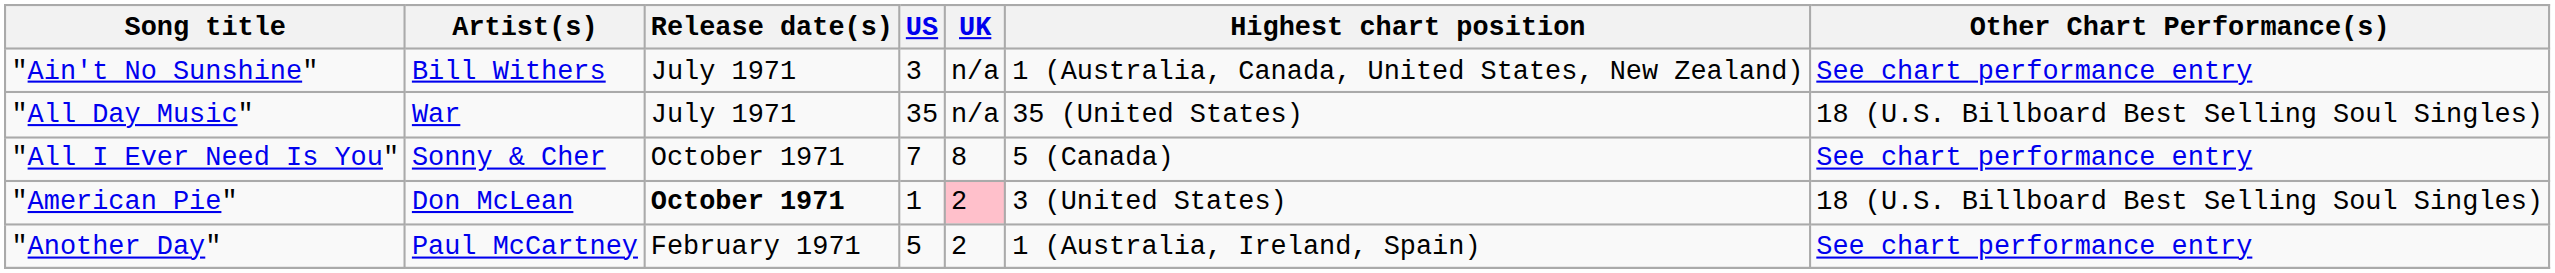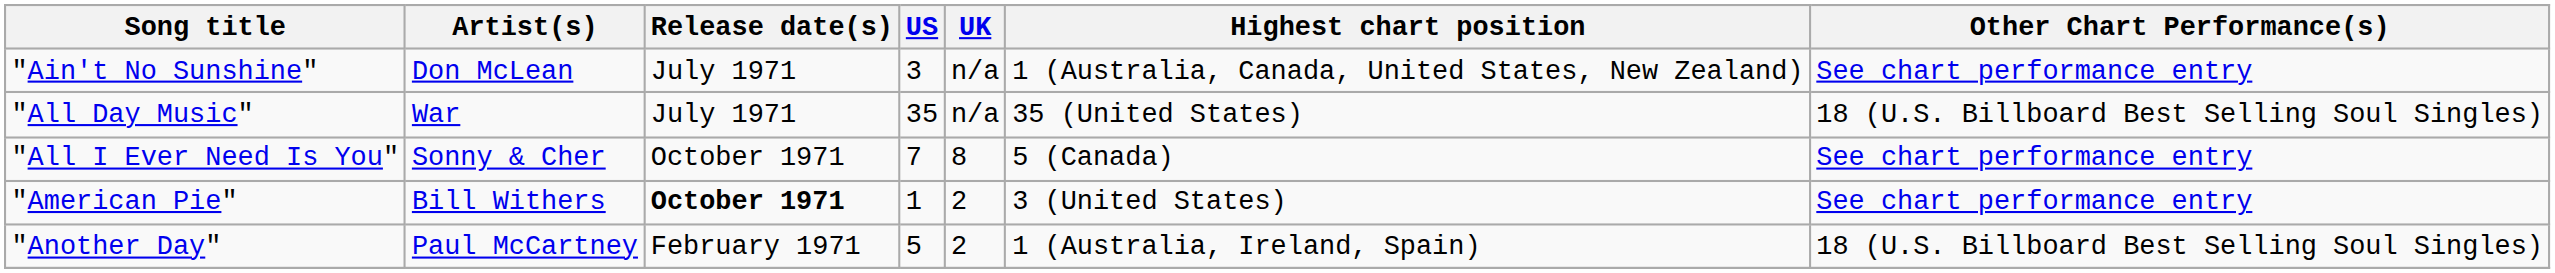 <table class="wikitable sortable">
 <tr>
 <th>Song title</th>
 <th>Artist(s)</th>
 <th>Release date(s)</th>
 <th><a href='#'>US</a></th>
 <th><a href='#'>UK</a></th>
 <th>Highest chart position</th>
 <th>Other Chart Performance(s)</th>
 </tr>
 <tr>
 <td>"<a href='#'>Ain't No Sunshine</a>"</td>
-<td><a href='#'>Bill Withers</a></td>
+<td><a href='#'>Don McLean</a></td>
 <td>July 1971</td>
 <td>3</td>
 <td>n/a</td>
 <td>1 (Australia, Canada, United States, New Zealand)</td>
 <td><a href='#'>See chart performance entry</a></td>
 </tr>
 <tr>
 <td>"<a href='#'>All Day Music</a>"</td>
 <td><a href='#'>War</a></td>
 <td>July 1971</td>
 <td>35</td>
 <td>n/a</td>
 <td>35 (United States)</td>
 <td>18 (U.S. Billboard Best Selling Soul Singles)</td>
 </tr>
 <tr>
 <td>"<a href='#'>All I Ever Need Is You</a>"</td>
 <td><a href='#'>Sonny & Cher</a></td>
 <td>October 1971</td>
 <td>7</td>
 <td>8</td>
 <td>5 (Canada)</td>
 <td><a href='#'>See chart performance entry</a></td>
 </tr>
 <tr>
 <td>"<a href='#'>American Pie</a>"</td>
-<td><a href='#'>Don McLean</a></td>
+<td><a href='#'>Bill Withers</a></td>
 <td><strong>October 1971</strong></td>
 <td>1</td>
-<td style="background: pink;">2</td>
+<td>2</td>
 <td>3 (United States)</td>
-<td>18 (U.S. Billboard Best Selling Soul Singles)</td>
+<td><a href='#'>See chart performance entry</a></td>
 </tr>
 <tr>
 <td>"<a href='#'>Another Day</a>"</td>
 <td><a href='#'>Paul McCartney</a></td>
 <td>February 1971</td>
 <td>5</td>
 <td>2</td>
 <td>1 (Australia, Ireland, Spain)</td>
-<td><a href='#'>See chart performance entry</a></td>
+<td>18 (U.S. Billboard Best Selling Soul Singles)</td>
 </tr>
 <tr>
 </tr>
 </table>
